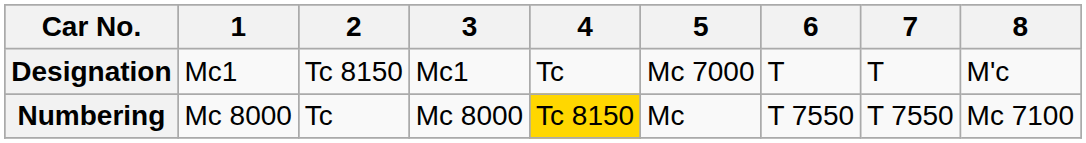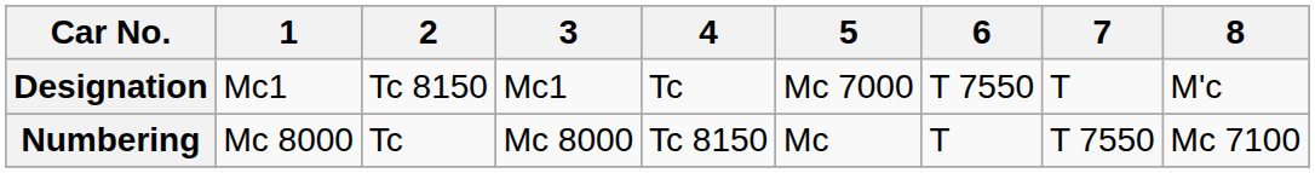 <table class="wikitable">
 <tr>
 <th>Car No.</th>
 <th>1</th>
 <th>2</th>
 <th>3</th>
 <th>4</th>
 <th>5</th>
 <th>6</th>
 <th>7</th>
 <th>8</th>
 </tr>
 <tr>
 <th>Designation</th>
 <td>Mc1</td>
 <td>Tc 8150</td>
 <td>Mc1</td>
 <td>Tc</td>
 <td>Mc 7000</td>
-<td>T</td>
+<td>T 7550</td>
 <td>T</td>
 <td>M'c</td>
 </tr>
 <tr>
 <th>Numbering</th>
 <td>Mc 8000</td>
 <td>Tc</td>
 <td>Mc 8000</td>
-<td style="background: gold;">Tc 8150</td>
+<td>Tc 8150</td>
 <td>Mc</td>
-<td>T 7550</td>
+<td>T</td>
 <td>T 7550</td>
 <td>Mc 7100</td>
 </tr>
 </table>
